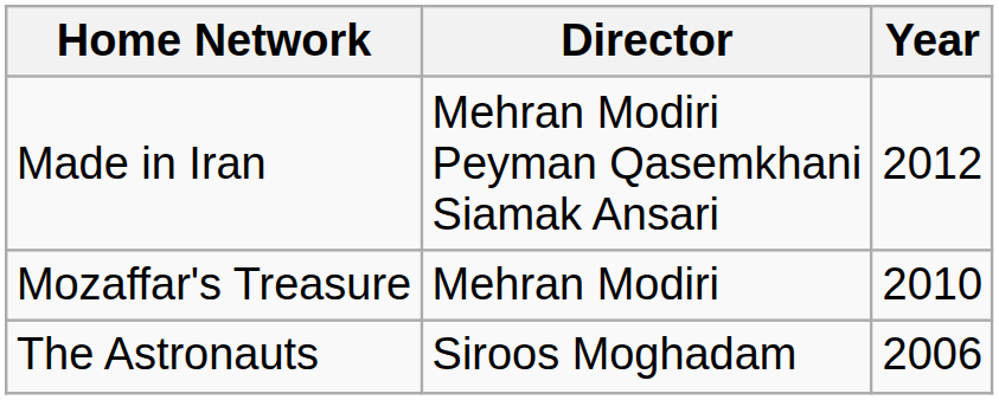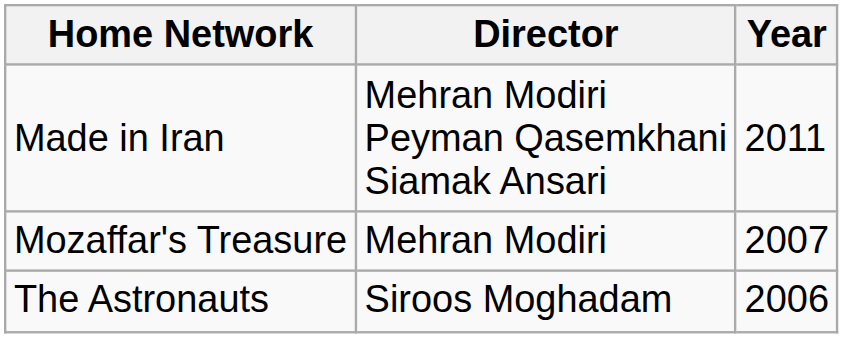 <table class="wikitable">
 <tr>
 <th>Home Network</th>
 <th>Director</th>
 <th>Year</th>
 </tr>
 <tr>
 <td>Made in Iran</td>
 <td>Mehran Modiri<br>Peyman Qasemkhani<br>Siamak Ansari</td>
-<td>2012</td>
+<td>2011</td>
 </tr>
 <tr>
 <td>Mozaffar's Treasure</td>
 <td>Mehran Modiri</td>
-<td>2010</td>
+<td>2007</td>
 </tr>
 <tr>
 <td>The Astronauts</td>
 <td>Siroos Moghadam</td>
 <td>2006</td>
 </tr>
 </table>
